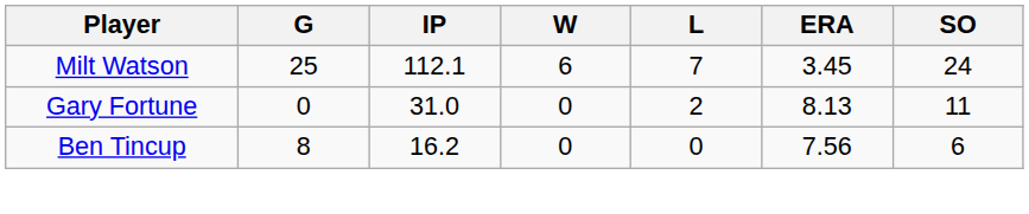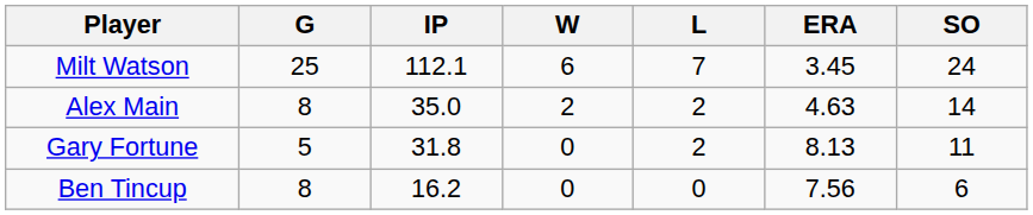 <table class="wikitable sortable">
 <tr>
 <th bgcolor="#DDDDFF" width="16%">Player</th>
 <th bgcolor="#DDDDFF" width="9%">G</th>
 <th bgcolor="#DDDDFF" width="9%">IP</th>
 <th bgcolor="#DDDDFF" width="9%">W</th>
 <th bgcolor="#DDDDFF" width="9%">L</th>
 <th bgcolor="#DDDDFF" width="9%">ERA</th>
 <th bgcolor="#DDDDFF" width="9%">SO</th>
 </tr>
 <tr align="center">
 <td><a href='#'>Milt Watson</a></td>
 <td>25</td>
 <td>112.1</td>
 <td>6</td>
 <td>7</td>
 <td>3.45</td>
 <td>24</td>
 </tr>
 <tr align=center>
+<td><a href='#'>Alex Main</a></td>
+<td>8</td>
+<td>35.0</td>
+<td>2</td>
+<td>2</td>
+<td>4.63</td>
+<td>14</td>
+</tr>
+<tr align=center>
 <td><a href='#'>Gary Fortune</a></td>
-<td>0</td>
-<td>31.0</td>
+<td>5</td>
+<td>31.8</td>
 <td>0</td>
 <td>2</td>
 <td>8.13</td>
 <td>11</td>
 </tr>
 <tr align=center>
 <td><a href='#'>Ben Tincup</a></td>
 <td>8</td>
 <td>16.2</td>
 <td>0</td>
 <td>0</td>
 <td>7.56</td>
 <td>6</td>
 </tr>
 </table>
